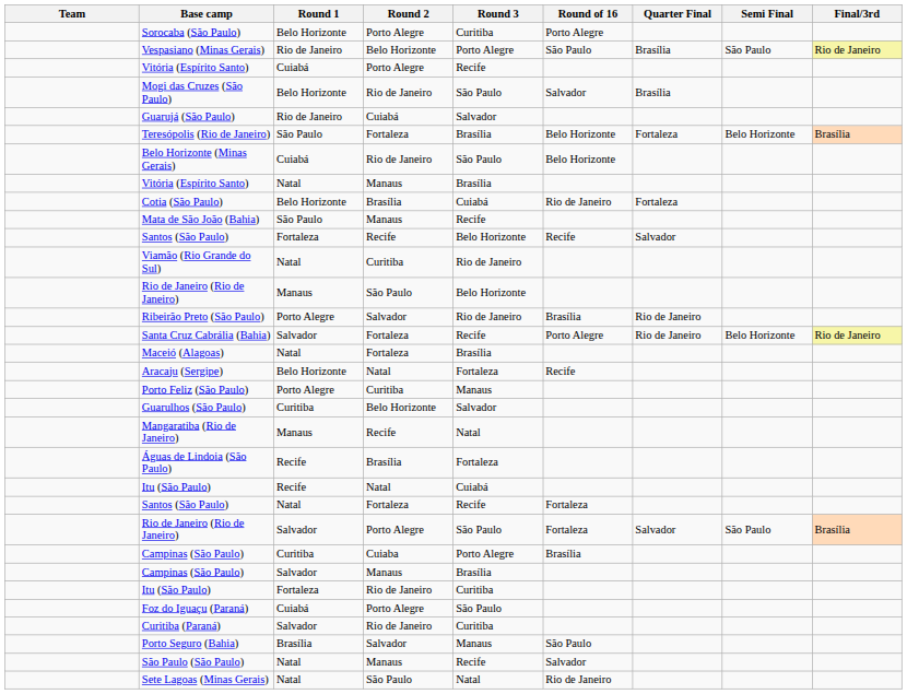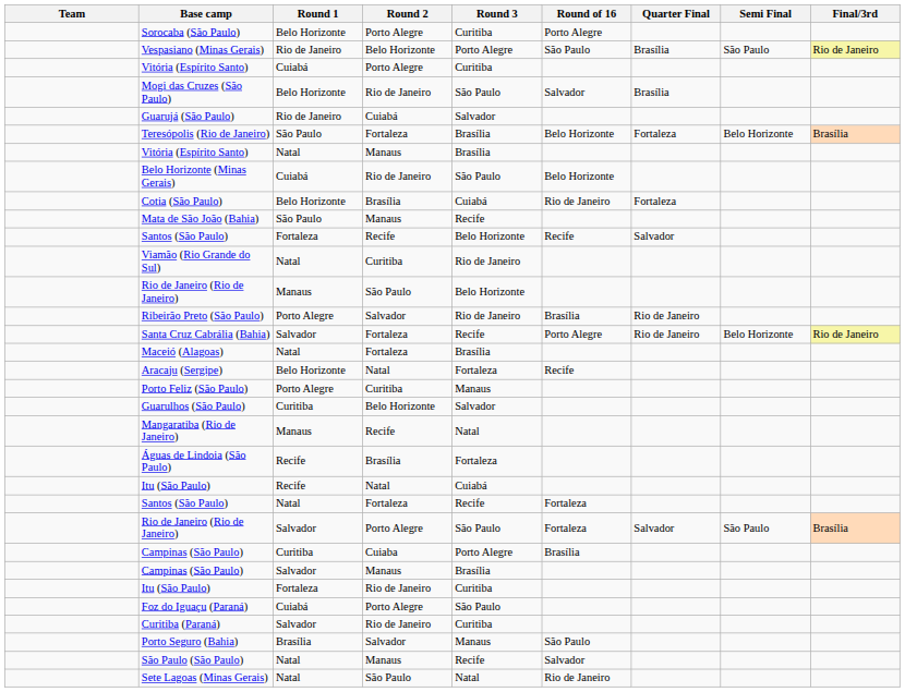 <table class="wikitable sortable" border="1" style="margin:1em auto;">
 <tr>
 <th width=15%>Team</th>
 <th width=15%>Base camp</th>
 <th width=10%>Round 1</th>
 <th width=10%>Round 2</th>
 <th width=10%>Round 3</th>
 <th width=10%>Round of 16</th>
 <th width=10%>Quarter Final</th>
 <th width=10%>Semi Final</th>
 <th width=10%><span>Final</span>/<span>3rd</span></th>
 </tr>
 <tr>
 <td></td>
 <td><a href='#'>Sorocaba</a> (<a href='#'>São Paulo</a>)</td>
 <td>Belo Horizonte</td>
 <td>Porto Alegre</td>
 <td>Curitiba</td>
 <td>Porto Alegre</td>
 <td></td>
 <td></td>
 <td></td>
 </tr>
 <tr>
 <td></td>
 <td><a href='#'>Vespasiano</a> (<a href='#'>Minas Gerais</a>)</td>
 <td>Rio de Janeiro</td>
 <td>Belo Horizonte</td>
 <td>Porto Alegre</td>
 <td>São Paulo</td>
 <td>Brasília</td>
 <td>São Paulo</td>
 <td style="background:#f7f6a8;">Rio de Janeiro</td>
 </tr>
 <tr>
 <td></td>
 <td><a href='#'>Vitória</a> (<a href='#'>Espírito Santo</a>)</td>
 <td>Cuiabá</td>
 <td>Porto Alegre</td>
-<td>Recife</td>
+<td>Curitiba</td>
 <td></td>
 <td></td>
 <td></td>
 <td></td>
 </tr>
 <tr>
 <td></td>
 <td><a href='#'>Mogi das Cruzes</a> (<a href='#'>São Paulo</a>)</td>
 <td>Belo Horizonte</td>
 <td>Rio de Janeiro</td>
 <td>São Paulo</td>
 <td>Salvador</td>
 <td>Brasília</td>
 <td></td>
 <td></td>
 </tr>
 <tr>
 <td></td>
 <td><a href='#'>Guarujá</a> (<a href='#'>São Paulo</a>)</td>
 <td>Rio de Janeiro</td>
 <td>Cuiabá</td>
 <td>Salvador</td>
 <td></td>
 <td></td>
 <td></td>
 <td></td>
 </tr>
 <tr>
 <td></td>
 <td><a href='#'>Teresópolis</a> (<a href='#'>Rio de Janeiro</a>)</td>
 <td>São Paulo</td>
 <td>Fortaleza</td>
 <td>Brasília</td>
 <td>Belo Horizonte</td>
 <td>Fortaleza</td>
 <td>Belo Horizonte</td>
 <td style="background:#ffdab9;">Brasília</td>
 </tr>
 <tr>
 <td></td>
-<td><a href='#'>Belo Horizonte</a> (<a href='#'>Minas Gerais</a>)</td>
-<td>Cuiabá</td>
-<td>Rio de Janeiro</td>
-<td>São Paulo</td>
-<td>Belo Horizonte</td>
+<td><a href='#'>Vitória</a> (<a href='#'>Espírito Santo</a>)</td>
+<td>Natal</td>
+<td>Manaus</td>
+<td>Brasília</td>
+<td></td>
 <td></td>
 <td></td>
 <td></td>
 </tr>
 <tr>
 <td></td>
-<td><a href='#'>Vitória</a> (<a href='#'>Espírito Santo</a>)</td>
-<td>Natal</td>
-<td>Manaus</td>
-<td>Brasília</td>
-<td></td>
+<td><a href='#'>Belo Horizonte</a> (<a href='#'>Minas Gerais</a>)</td>
+<td>Cuiabá</td>
+<td>Rio de Janeiro</td>
+<td>São Paulo</td>
+<td>Belo Horizonte</td>
 <td></td>
 <td></td>
 <td></td>
 </tr>
 <tr>
 <td></td>
 <td><a href='#'>Cotia</a> (<a href='#'>São Paulo</a>)</td>
 <td>Belo Horizonte</td>
 <td>Brasília</td>
 <td>Cuiabá</td>
 <td>Rio de Janeiro</td>
 <td>Fortaleza</td>
 <td></td>
 <td></td>
 </tr>
 <tr>
 <td></td>
 <td><a href='#'>Mata de São João</a> (<a href='#'>Bahia</a>)</td>
 <td>São Paulo</td>
 <td>Manaus</td>
 <td>Recife</td>
 <td></td>
 <td></td>
 <td></td>
 <td></td>
 </tr>
 <tr>
 <td></td>
 <td><a href='#'>Santos</a> (<a href='#'>São Paulo</a>)</td>
 <td>Fortaleza</td>
 <td>Recife</td>
 <td>Belo Horizonte</td>
 <td>Recife</td>
 <td>Salvador</td>
 <td></td>
 <td></td>
 </tr>
 <tr>
 <td></td>
 <td><a href='#'>Viamão</a> (<a href='#'>Rio Grande do Sul</a>)</td>
 <td>Natal</td>
 <td>Curitiba</td>
 <td>Rio de Janeiro</td>
 <td></td>
 <td></td>
 <td></td>
 <td></td>
 </tr>
 <tr>
 <td></td>
 <td><a href='#'>Rio de Janeiro</a> (<a href='#'>Rio de Janeiro</a>)</td>
 <td>Manaus</td>
 <td>São Paulo</td>
 <td>Belo Horizonte</td>
 <td></td>
 <td></td>
 <td></td>
 <td></td>
 </tr>
 <tr>
 <td></td>
 <td><a href='#'>Ribeirão Preto</a> (<a href='#'>São Paulo</a>)</td>
 <td>Porto Alegre</td>
 <td>Salvador</td>
 <td>Rio de Janeiro</td>
 <td>Brasília</td>
 <td>Rio de Janeiro</td>
 <td></td>
 <td></td>
 </tr>
 <tr>
 <td></td>
 <td><a href='#'>Santa Cruz Cabrália</a> (<a href='#'>Bahia</a>)</td>
 <td>Salvador</td>
 <td>Fortaleza</td>
 <td>Recife</td>
 <td>Porto Alegre</td>
 <td>Rio de Janeiro</td>
 <td>Belo Horizonte</td>
 <td style="background:#f7f6a8;">Rio de Janeiro</td>
 </tr>
 <tr>
 <td></td>
 <td><a href='#'>Maceió</a> (<a href='#'>Alagoas</a>)</td>
 <td>Natal</td>
 <td>Fortaleza</td>
 <td>Brasília</td>
 <td></td>
 <td></td>
 <td></td>
 <td></td>
 </tr>
 <tr>
 <td></td>
 <td><a href='#'>Aracaju</a> (<a href='#'>Sergipe</a>)</td>
 <td>Belo Horizonte</td>
 <td>Natal</td>
 <td>Fortaleza</td>
 <td>Recife</td>
 <td></td>
 <td></td>
 <td></td>
 </tr>
 <tr>
 <td></td>
 <td><a href='#'>Porto Feliz</a> (<a href='#'>São Paulo</a>)</td>
 <td>Porto Alegre</td>
 <td>Curitiba</td>
 <td>Manaus</td>
 <td></td>
 <td></td>
 <td></td>
 <td></td>
 </tr>
 <tr>
 <td></td>
 <td><a href='#'>Guarulhos</a> (<a href='#'>São Paulo</a>)</td>
 <td>Curitiba</td>
 <td>Belo Horizonte</td>
 <td>Salvador</td>
 <td></td>
 <td></td>
 <td></td>
 <td></td>
 </tr>
 <tr>
 <td></td>
 <td><a href='#'>Mangaratiba</a> (<a href='#'>Rio de Janeiro</a>)</td>
 <td>Manaus</td>
 <td>Recife</td>
 <td>Natal</td>
 <td></td>
 <td></td>
 <td></td>
 <td></td>
 </tr>
 <tr>
 <td></td>
 <td><a href='#'>Águas de Lindoia</a> (<a href='#'>São Paulo</a>)</td>
 <td>Recife</td>
 <td>Brasília</td>
 <td>Fortaleza</td>
 <td></td>
 <td></td>
 <td></td>
 <td></td>
 </tr>
 <tr>
 <td></td>
 <td><a href='#'>Itu</a> (<a href='#'>São Paulo</a>)</td>
 <td>Recife</td>
 <td>Natal</td>
 <td>Cuiabá</td>
 <td></td>
 <td></td>
 <td></td>
 <td></td>
 </tr>
 <tr>
 <td></td>
 <td><a href='#'>Santos</a> (<a href='#'>São Paulo</a>)</td>
 <td>Natal</td>
 <td>Fortaleza</td>
 <td>Recife</td>
 <td>Fortaleza</td>
 <td></td>
 <td></td>
 <td></td>
 </tr>
 <tr>
 <td></td>
 <td><a href='#'>Rio de Janeiro</a> (<a href='#'>Rio de Janeiro</a>)</td>
 <td>Salvador</td>
 <td>Porto Alegre</td>
 <td>São Paulo</td>
 <td>Fortaleza</td>
 <td>Salvador</td>
 <td>São Paulo</td>
 <td style="background:#ffdab9;">Brasília</td>
 </tr>
 <tr>
 <td></td>
 <td><a href='#'>Campinas</a> (<a href='#'>São Paulo</a>)</td>
 <td>Curitiba</td>
 <td>Cuiaba</td>
 <td>Porto Alegre</td>
 <td>Brasília</td>
 <td></td>
 <td></td>
 <td></td>
 </tr>
 <tr>
 <td></td>
 <td><a href='#'>Campinas</a> (<a href='#'>São Paulo</a>)</td>
 <td>Salvador</td>
 <td>Manaus</td>
 <td>Brasília</td>
 <td></td>
 <td></td>
 <td></td>
 <td></td>
 </tr>
 <tr>
 <td></td>
 <td><a href='#'>Itu</a> (<a href='#'>São Paulo</a>)</td>
 <td>Fortaleza</td>
 <td>Rio de Janeiro</td>
 <td>Curitiba</td>
 <td></td>
 <td></td>
 <td></td>
 <td></td>
 </tr>
 <tr>
 <td></td>
 <td><a href='#'>Foz do Iguaçu</a> (<a href='#'>Paraná</a>)</td>
 <td>Cuiabá</td>
 <td>Porto Alegre</td>
 <td>São Paulo</td>
 <td></td>
 <td></td>
 <td></td>
 <td></td>
 </tr>
 <tr>
 <td></td>
 <td><a href='#'>Curitiba</a> (<a href='#'>Paraná</a>)</td>
 <td>Salvador</td>
 <td>Rio de Janeiro</td>
 <td>Curitiba</td>
 <td></td>
 <td></td>
 <td></td>
 <td></td>
 </tr>
 <tr>
 <td></td>
 <td><a href='#'>Porto Seguro</a> (<a href='#'>Bahia</a>)</td>
 <td>Brasília</td>
 <td>Salvador</td>
 <td>Manaus</td>
 <td>São Paulo</td>
 <td></td>
 <td></td>
 <td></td>
 </tr>
 <tr>
 <td></td>
 <td><a href='#'>São Paulo</a> (<a href='#'>São Paulo</a>)</td>
 <td>Natal</td>
 <td>Manaus</td>
 <td>Recife</td>
 <td>Salvador</td>
 <td></td>
 <td></td>
 <td></td>
 </tr>
 <tr>
 <td></td>
 <td><a href='#'>Sete Lagoas</a> (<a href='#'>Minas Gerais</a>)</td>
 <td>Natal</td>
 <td>São Paulo</td>
 <td>Natal</td>
 <td>Rio de Janeiro</td>
 <td></td>
 <td></td>
 <td></td>
 </tr>
 </table>
